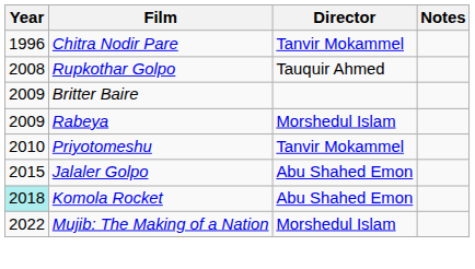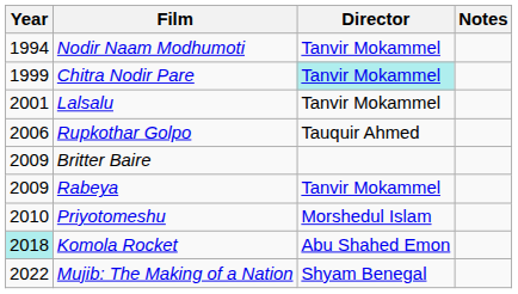 <table class="wikitable">
 <tr>
 <th>Year</th>
 <th>Film</th>
 <th>Director</th>
 <th>Notes</th>
 </tr>
 <tr>
-<td>1996</td>
-<td><em><a href='#'>Chitra Nodir Pare</a></em></td>
+<td>1994</td>
+<td><em><a href='#'>Nodir Naam Modhumoti</a></em></td>
 <td><a href='#'>Tanvir Mokammel</a></td>
 <td></td>
 </tr>
 <tr>
-<td>2008</td>
+<td>1999</td>
+<td><em><a href='#'>Chitra Nodir Pare</a></em></td>
+<td style="background: paleturquoise;"><a href='#'>Tanvir Mokammel</a></td>
+<td></td>
+</tr>
+<tr>
+<td>2001</td>
+<td><em><a href='#'>Lalsalu</a></em></td>
+<td>Tanvir Mokammel</td>
+<td></td>
+</tr>
+<tr>
+<td>2006</td>
 <td><em><a href='#'>Rupkothar Golpo</a></em></td>
 <td>Tauquir Ahmed</td>
 <td></td>
 </tr>
 <tr>
 <td>2009</td>
 <td><em>Britter Baire</em></td>
 <td></td>
 <td></td>
 </tr>
 <tr>
 <td>2009</td>
 <td><em><a href='#'>Rabeya</a></em></td>
-<td><a href='#'>Morshedul Islam</a></td>
+<td><a href='#'>Tanvir Mokammel</a></td>
 <td></td>
 </tr>
 <tr>
 <td>2010</td>
 <td><em><a href='#'>Priyotomeshu</a></em></td>
-<td><a href='#'>Tanvir Mokammel</a></td>
-<td></td>
-</tr>
-<tr>
-<td>2015</td>
-<td><em><a href='#'>Jalaler Golpo</a></em></td>
-<td><a href='#'>Abu Shahed Emon</a></td>
+<td><a href='#'>Morshedul Islam</a></td>
 <td></td>
 </tr>
 <tr>
 <td style="background: paleturquoise;">2018</td>
 <td><em><a href='#'>Komola Rocket</a></em></td>
 <td><a href='#'>Abu Shahed Emon</a></td>
 <td></td>
 </tr>
 <tr>
 <td>2022</td>
 <td><em><a href='#'>Mujib: The Making of a Nation</a></em></td>
-<td><a href='#'>Morshedul Islam</a></td>
+<td><a href='#'>Shyam Benegal</a></td>
 <td></td>
 </tr>
 </table>
